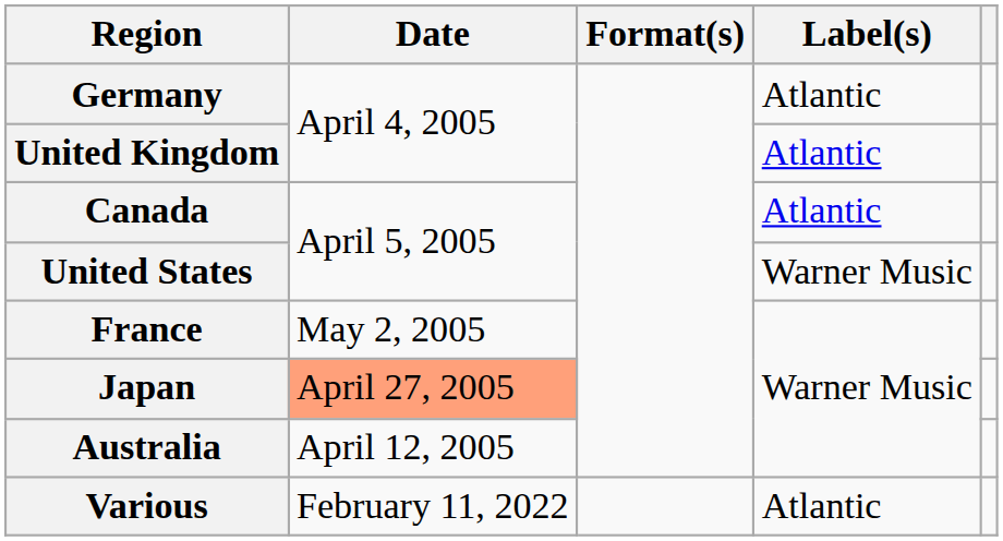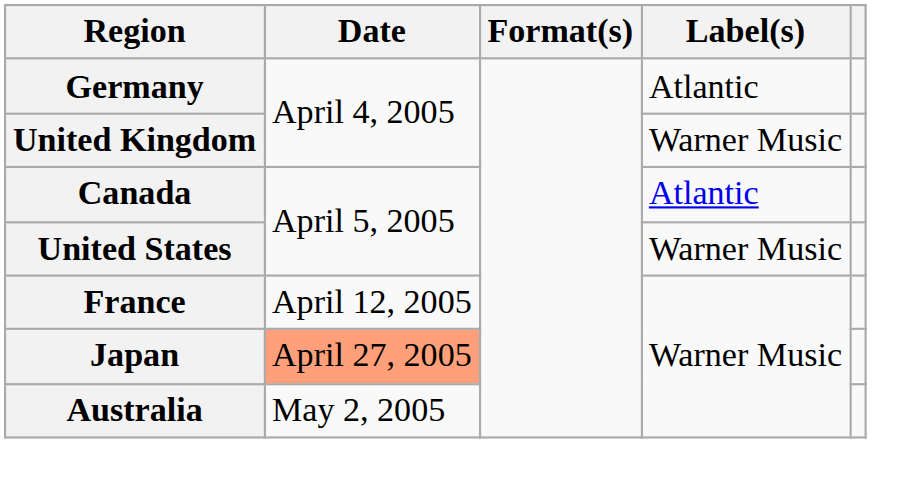 <table class="wikitable sortable plainrowheaders">
 <tr>
 <th scope="col">Region</th>
 <th scope="col">Date</th>
 <th scope="col">Format(s)</th>
 <th scope="col">Label(s)</th>
 <th scope="col"></th>
 </tr>
 <tr>
 <th scope="row">Germany</th>
 <td rowspan="2">April 4, 2005</td>
 <td rowspan="7"></td>
 <td>Atlantic</td>
 <td></td>
 </tr>
 <tr>
 <th scope="row">United Kingdom</th>
-<td><a href='#'>Atlantic</a></td>
+<td>Warner Music</td>
 <td></td>
 </tr>
 <tr>
 <th scope="row">Canada</th>
 <td rowspan="2">April 5, 2005</td>
 <td><a href='#'>Atlantic</a></td>
 <td></td>
 </tr>
 <tr>
 <th scope="row">United States</th>
 <td>Warner Music</td>
 <td></td>
 </tr>
 <tr>
 <th scope="row">France</th>
-<td>May 2, 2005</td>
+<td>April 12, 2005</td>
 <td rowspan="3">Warner Music</td>
 <td></td>
 </tr>
 <tr>
 <th scope="row">Japan</th>
 <td style="background: lightsalmon;">April 27, 2005</td>
 <td></td>
 </tr>
 <tr>
 <th scope="row">Australia</th>
-<td>April 12, 2005</td>
-<td></td>
-</tr>
-<tr>
-<th scope="row">Various</th>
-<td>February 11, 2022</td>
-<td></td>
-<td>Atlantic</td>
+<td>May 2, 2005</td>
 <td></td>
 </tr>
 </table>
